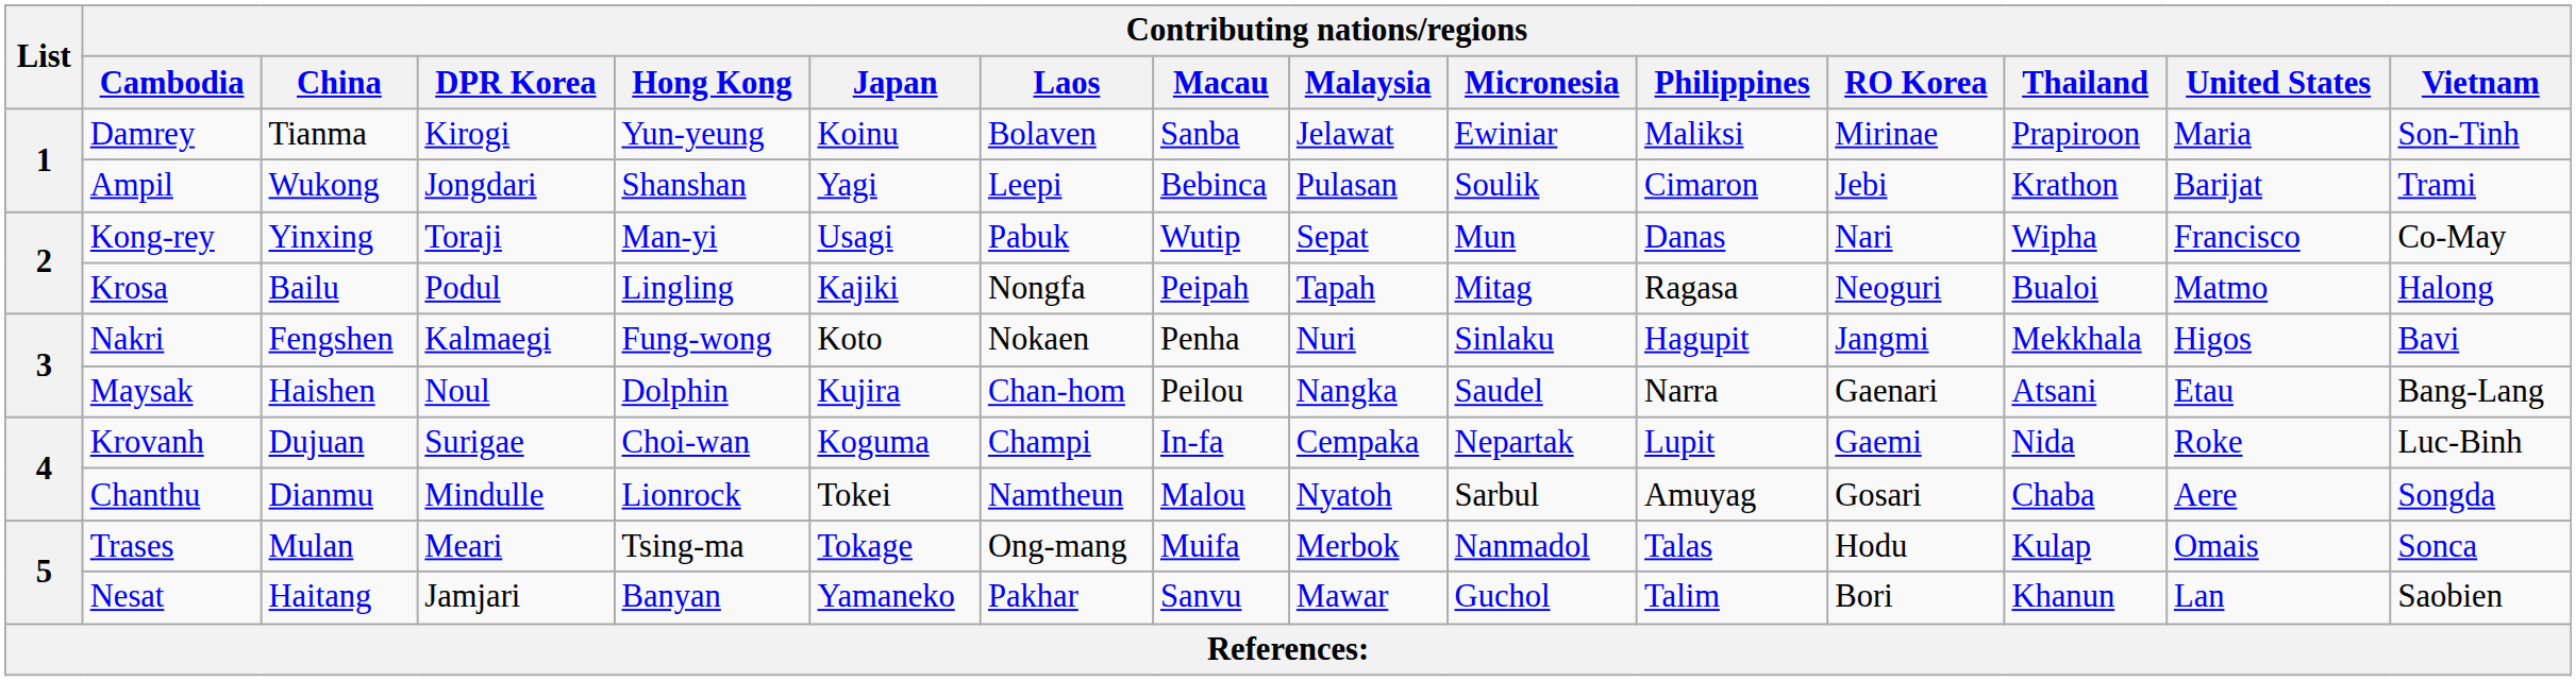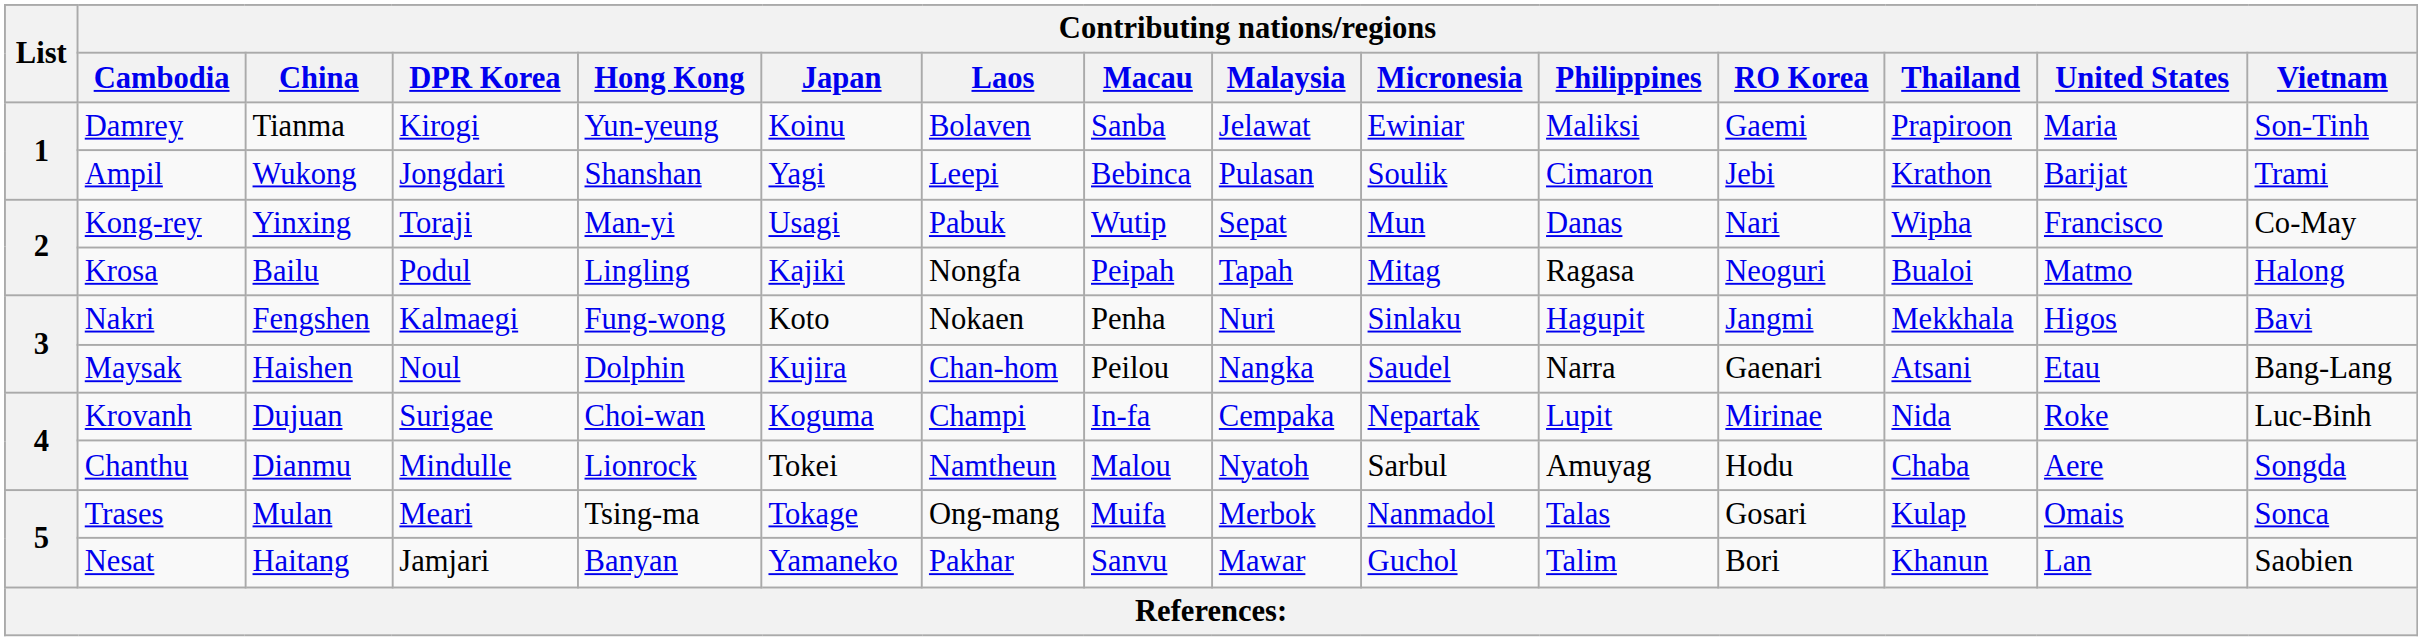 <table class="wikitable" style="width:100%">
 <tr>
 <th scope="col" rowspan=2>List</th>
 <th scope="col" colspan=14>Contributing nations/regions</th>
 </tr>
 <tr>
 <th scope="col"><a href='#'>Cambodia</a></th>
 <th scope="col"><a href='#'>China</a></th>
 <th scope="col"><a href='#'>DPR Korea</a></th>
 <th scope="col"><a href='#'>Hong Kong</a></th>
 <th scope="col"><a href='#'>Japan</a></th>
 <th scope="col"><a href='#'>Laos</a></th>
 <th scope="col"><a href='#'>Macau</a></th>
 <th scope="col"><a href='#'>Malaysia</a></th>
 <th scope="col"><a href='#'>Micronesia</a></th>
 <th scope="col"><a href='#'>Philippines</a></th>
 <th scope="col"><a href='#'>RO Korea</a></th>
 <th scope="col"><a href='#'>Thailand</a></th>
 <th scope="col"><a href='#'>United States</a></th>
 <th scope="col"><a href='#'>Vietnam</a></th>
 </tr>
 <tr>
 <th scope="row" rowspan=2>1</th>
 <td><a href='#'>Damrey</a></td>
 <td>Tianma</td>
 <td><a href='#'>Kirogi</a></td>
 <td><a href='#'>Yun-yeung</a></td>
 <td><a href='#'>Koinu</a></td>
 <td><a href='#'>Bolaven</a></td>
 <td><a href='#'>Sanba</a></td>
 <td><a href='#'>Jelawat</a></td>
 <td><a href='#'>Ewiniar</a></td>
 <td><a href='#'>Maliksi</a></td>
-<td><a href='#'>Mirinae</a></td>
+<td><a href='#'>Gaemi</a></td>
 <td><a href='#'>Prapiroon</a></td>
 <td><a href='#'>Maria</a></td>
 <td><a href='#'>Son-Tinh</a></td>
 </tr>
 <tr>
 <td><a href='#'>Ampil</a></td>
 <td><a href='#'>Wukong</a></td>
 <td><a href='#'>Jongdari</a></td>
 <td><a href='#'>Shanshan</a></td>
 <td><a href='#'>Yagi</a></td>
 <td><a href='#'>Leepi</a></td>
 <td><a href='#'>Bebinca</a></td>
 <td><a href='#'>Pulasan</a></td>
 <td><a href='#'>Soulik</a></td>
 <td><a href='#'>Cimaron</a></td>
 <td><a href='#'>Jebi</a></td>
 <td><a href='#'>Krathon</a></td>
 <td><a href='#'>Barijat</a></td>
 <td><a href='#'>Trami</a></td>
 </tr>
 <tr>
 <th scope="row" rowspan=2>2</th>
 <td><a href='#'>Kong-rey</a></td>
 <td><a href='#'>Yinxing</a></td>
 <td><a href='#'>Toraji</a></td>
 <td><a href='#'>Man-yi</a></td>
 <td><a href='#'>Usagi</a></td>
 <td><a href='#'>Pabuk</a></td>
 <td><a href='#'>Wutip</a></td>
 <td><a href='#'>Sepat</a></td>
 <td><a href='#'>Mun</a></td>
 <td><a href='#'>Danas</a></td>
 <td><a href='#'>Nari</a></td>
 <td><a href='#'>Wipha</a></td>
 <td><a href='#'>Francisco</a></td>
 <td>Co-May</td>
 </tr>
 <tr>
 <td><a href='#'>Krosa</a></td>
 <td><a href='#'>Bailu</a></td>
 <td><a href='#'>Podul</a></td>
 <td><a href='#'>Lingling</a></td>
 <td><a href='#'>Kajiki</a></td>
 <td>Nongfa</td>
 <td><a href='#'>Peipah</a></td>
 <td><a href='#'>Tapah</a></td>
 <td><a href='#'>Mitag</a></td>
 <td>Ragasa</td>
 <td><a href='#'>Neoguri</a></td>
 <td><a href='#'>Bualoi</a></td>
 <td><a href='#'>Matmo</a></td>
 <td><a href='#'>Halong</a></td>
 </tr>
 <tr>
 <th scope="row" rowspan=2>3</th>
 <td><a href='#'>Nakri</a></td>
 <td><a href='#'>Fengshen</a></td>
 <td><a href='#'>Kalmaegi</a></td>
 <td><a href='#'>Fung-wong</a></td>
 <td>Koto</td>
 <td>Nokaen</td>
 <td>Penha</td>
 <td><a href='#'>Nuri</a></td>
 <td><a href='#'>Sinlaku</a></td>
 <td><a href='#'>Hagupit</a></td>
 <td><a href='#'>Jangmi</a></td>
 <td><a href='#'>Mekkhala</a></td>
 <td><a href='#'>Higos</a></td>
 <td><a href='#'>Bavi</a></td>
 </tr>
 <tr>
 <td><a href='#'>Maysak</a></td>
 <td><a href='#'>Haishen</a></td>
 <td><a href='#'>Noul</a></td>
 <td><a href='#'>Dolphin</a></td>
 <td><a href='#'>Kujira</a></td>
 <td><a href='#'>Chan-hom</a></td>
 <td>Peilou</td>
 <td><a href='#'>Nangka</a></td>
 <td><a href='#'>Saudel</a></td>
 <td>Narra</td>
 <td>Gaenari</td>
 <td><a href='#'>Atsani</a></td>
 <td><a href='#'>Etau</a></td>
 <td>Bang-Lang</td>
 </tr>
 <tr>
 <th scope="row" rowspan=2>4</th>
 <td><a href='#'>Krovanh</a></td>
 <td><a href='#'>Dujuan</a></td>
 <td><a href='#'>Surigae</a></td>
 <td><a href='#'>Choi-wan</a></td>
 <td><a href='#'>Koguma</a></td>
 <td><a href='#'>Champi</a></td>
 <td><a href='#'>In-fa</a></td>
 <td><a href='#'>Cempaka</a></td>
 <td><a href='#'>Nepartak</a></td>
 <td><a href='#'>Lupit</a></td>
-<td><a href='#'>Gaemi</a></td>
+<td><a href='#'>Mirinae</a></td>
 <td><a href='#'>Nida</a></td>
 <td><a href='#'>Roke</a></td>
 <td>Luc-Binh</td>
 </tr>
 <tr>
 <td><a href='#'>Chanthu</a></td>
 <td><a href='#'>Dianmu</a></td>
 <td><a href='#'>Mindulle</a></td>
 <td><a href='#'>Lionrock</a></td>
 <td>Tokei</td>
 <td><a href='#'>Namtheun</a></td>
 <td><a href='#'>Malou</a></td>
 <td><a href='#'>Nyatoh</a></td>
 <td>Sarbul</td>
 <td>Amuyag</td>
-<td>Gosari</td>
+<td>Hodu</td>
 <td><a href='#'>Chaba</a></td>
 <td><a href='#'>Aere</a></td>
 <td><a href='#'>Songda</a></td>
 </tr>
 <tr>
 <th scope="row" rowspan=2>5</th>
 <td><a href='#'>Trases</a></td>
 <td><a href='#'>Mulan</a></td>
 <td><a href='#'>Meari</a></td>
 <td>Tsing-ma</td>
 <td><a href='#'>Tokage</a></td>
 <td>Ong-mang</td>
 <td><a href='#'>Muifa</a></td>
 <td><a href='#'>Merbok</a></td>
 <td><a href='#'>Nanmadol</a></td>
 <td><a href='#'>Talas</a></td>
-<td>Hodu</td>
+<td>Gosari</td>
 <td><a href='#'>Kulap</a></td>
 <td><a href='#'>Omais</a></td>
 <td><a href='#'>Sonca</a></td>
 </tr>
 <tr>
 <td><a href='#'>Nesat</a></td>
 <td><a href='#'>Haitang</a></td>
 <td>Jamjari</td>
 <td><a href='#'>Banyan</a></td>
 <td><a href='#'>Yamaneko</a></td>
 <td><a href='#'>Pakhar</a></td>
 <td><a href='#'>Sanvu</a></td>
 <td><a href='#'>Mawar</a></td>
 <td><a href='#'>Guchol</a></td>
 <td><a href='#'>Talim</a></td>
 <td>Bori</td>
 <td><a href='#'>Khanun</a></td>
 <td><a href='#'>Lan</a></td>
 <td>Saobien</td>
 </tr>
 <tr>
 <th colspan=20>References:</th>
 </tr>
 </table>
